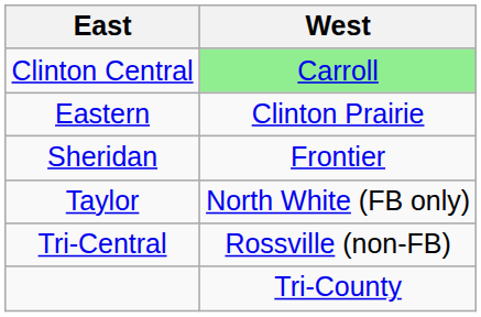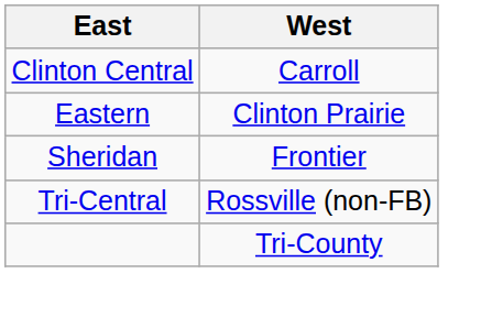 <table class="wikitable" style="text-align:center;">
 <tr>
 <th>East</th>
 <th>West</th>
 </tr>
 <tr>
 <td><a href='#'>Clinton Central</a></td>
-<td style="background: lightgreen;"><a href='#'>Carroll</a></td>
+<td><a href='#'>Carroll</a></td>
 </tr>
 <tr>
 <td><a href='#'>Eastern</a></td>
 <td><a href='#'>Clinton Prairie</a></td>
 </tr>
 <tr>
 <td><a href='#'>Sheridan</a></td>
 <td><a href='#'>Frontier</a></td>
 </tr>
 <tr>
-<td><a href='#'>Taylor</a></td>
-<td><a href='#'>North White</a> (FB only)</td>
-</tr>
-<tr>
 <td><a href='#'>Tri-Central</a></td>
 <td><a href='#'>Rossville</a> (non-FB)</td>
 </tr>
 <tr>
 <td></td>
 <td><a href='#'>Tri-County</a></td>
 </tr>
 </table>
